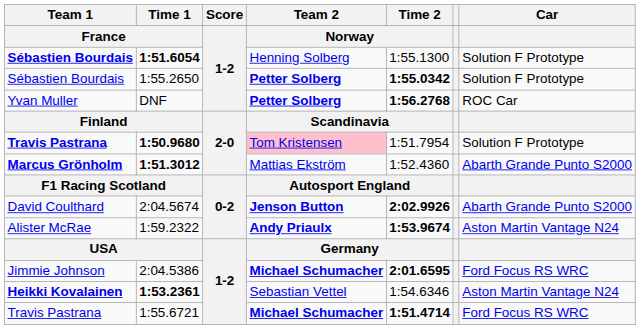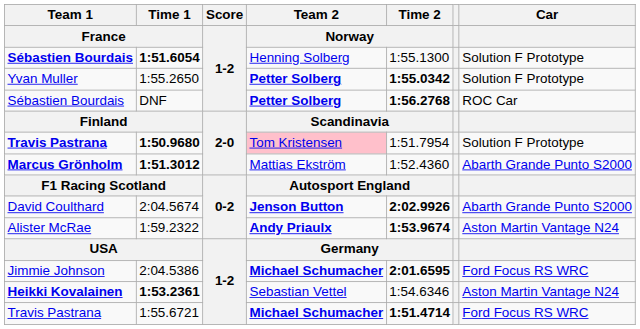 <table class="wikitable">
 <tr>
 <th>Team 1</th>
 <th>Time 1</th>
 <th>Score</th>
 <th>Team 2</th>
 <th>Time 2</th>
 <th></th>
 <th>Car</th>
 </tr>
 <tr>
 <th colspan=2> France</th>
 <th rowspan=4>1-2</th>
 <th colspan=2> <strong>Norway</strong></th>
 <th></th>
 <th></th>
 </tr>
 <tr>
 <td><strong><a href='#'>Sébastien Bourdais</a></strong></td>
 <td><strong>1:51.6054</strong></td>
 <td><a href='#'>Henning Solberg</a></td>
 <td>1:55.1300</td>
 <th></th>
 <td>Solution F Prototype</td>
 </tr>
 <tr>
-<td><a href='#'>Sébastien Bourdais</a></td>
+<td><a href='#'>Yvan Muller</a></td>
 <td>1:55.2650</td>
 <td><strong><a href='#'>Petter Solberg</a></strong></td>
 <td><strong>1:55.0342</strong></td>
 <th></th>
 <td>Solution F Prototype</td>
 </tr>
 <tr>
-<td><a href='#'>Yvan Muller</a></td>
+<td><a href='#'>Sébastien Bourdais</a></td>
 <td>DNF</td>
 <td><strong><a href='#'>Petter Solberg</a></strong></td>
 <td><strong>1:56.2768</strong></td>
 <th></th>
 <td>ROC Car</td>
 </tr>
 <tr>
 <th colspan=2> <strong>Finland</strong></th>
 <th rowspan=3>2-0</th>
 <th colspan=2> Scandinavia</th>
 <th></th>
 <th></th>
 </tr>
 <tr>
 <td><strong><a href='#'>Travis Pastrana</a></strong></td>
 <td><strong>1:50.9680</strong></td>
 <td style="background: pink;"><a href='#'>Tom Kristensen</a></td>
 <td>1:51.7954</td>
 <th></th>
 <td>Solution F Prototype</td>
 </tr>
 <tr>
 <td><strong><a href='#'>Marcus Grönholm</a></strong></td>
 <td><strong>1:51.3012</strong></td>
 <td><a href='#'>Mattias Ekström</a></td>
 <td>1:52.4360</td>
 <th></th>
 <td><a href='#'>Abarth Grande Punto S2000</a></td>
 </tr>
 <tr>
 <th colspan=2> F1 Racing Scotland</th>
 <th rowspan=3>0-2</th>
 <th colspan=2> <strong>Autosport England</strong></th>
 <th></th>
 <th></th>
 </tr>
 <tr>
 <td><a href='#'>David Coulthard</a></td>
 <td>2:04.5674</td>
 <td><strong><a href='#'>Jenson Button</a></strong></td>
 <td><strong>2:02.9926</strong></td>
 <th></th>
 <td><a href='#'>Abarth Grande Punto S2000</a></td>
 </tr>
 <tr>
 <td><a href='#'>Alister McRae</a></td>
 <td>1:59.2322</td>
 <td><strong><a href='#'>Andy Priaulx</a></strong></td>
 <td><strong>1:53.9674</strong></td>
 <th></th>
 <td><a href='#'>Aston Martin Vantage N24</a></td>
 </tr>
 <tr>
 <th colspan=2> USA</th>
 <th rowspan=4>1-2</th>
 <th colspan=2> <strong>Germany</strong></th>
 <th></th>
 <th></th>
 </tr>
 <tr>
 <td><a href='#'>Jimmie Johnson</a></td>
 <td>2:04.5386</td>
 <td><strong><a href='#'>Michael Schumacher</a></strong></td>
 <td><strong>2:01.6595</strong></td>
 <th></th>
 <td><a href='#'>Ford Focus RS WRC</a></td>
 </tr>
 <tr>
 <td><strong><a href='#'>Heikki Kovalainen</a></strong></td>
 <td><strong>1:53.2361</strong></td>
 <td><a href='#'>Sebastian Vettel</a></td>
 <td>1:54.6346</td>
 <th></th>
 <td><a href='#'>Aston Martin Vantage N24</a></td>
 </tr>
 <tr>
 <td><a href='#'>Travis Pastrana</a></td>
 <td>1:55.6721</td>
 <td><strong><a href='#'>Michael Schumacher</a></strong></td>
 <td><strong>1:51.4714</strong></td>
 <th></th>
 <td><a href='#'>Ford Focus RS WRC</a></td>
 </tr>
 </table>
